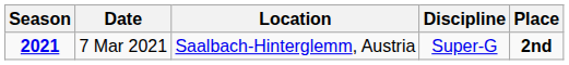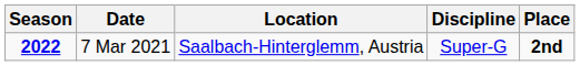 <table class="wikitable" style="text-align:center; font-size:95%;">
 <tr>
 <th>Season</th>
 <th>Date</th>
 <th>Location</th>
 <th>Discipline</th>
 <th>Place</th>
 </tr>
 <tr>
-<td><strong><a href='#'>2021</a></strong></td>
+<td><strong><a href='#'>2022</a></strong></td>
 <td align=right>7 Mar 2021</td>
 <td align=left> <a href='#'>Saalbach-Hinterglemm</a>, Austria</td>
 <td><a href='#'>Super-G</a></td>
 <td><strong>2nd</strong></td>
 </tr>
 </table>
